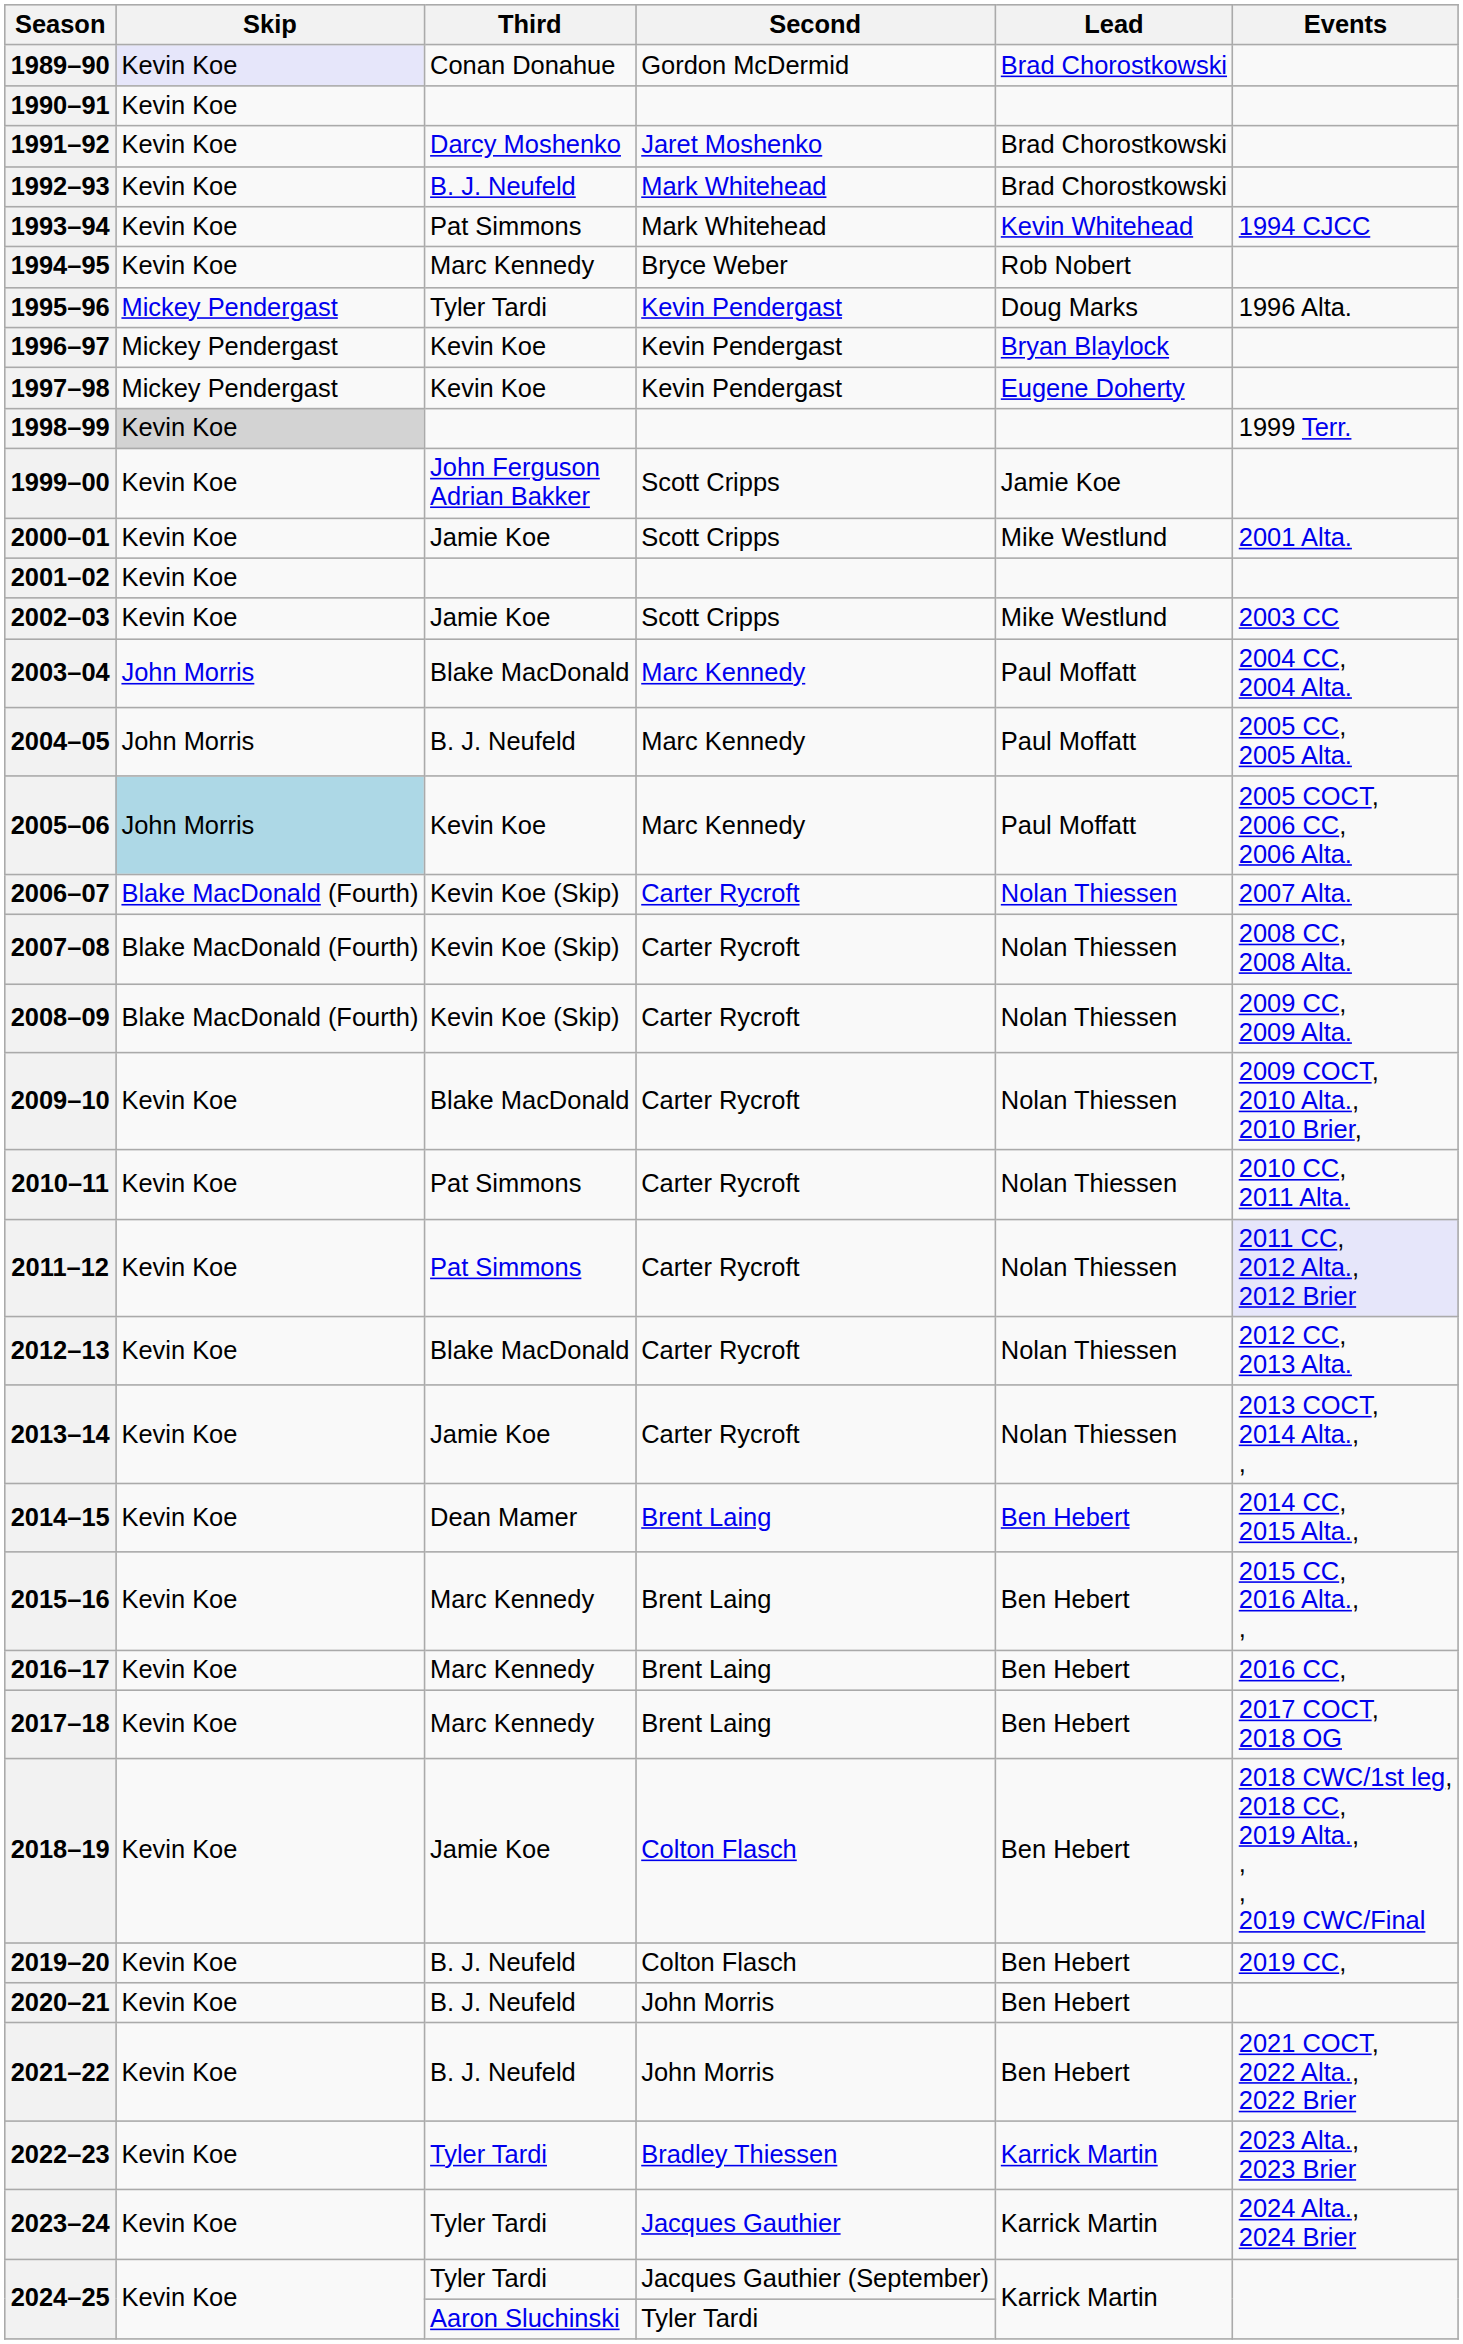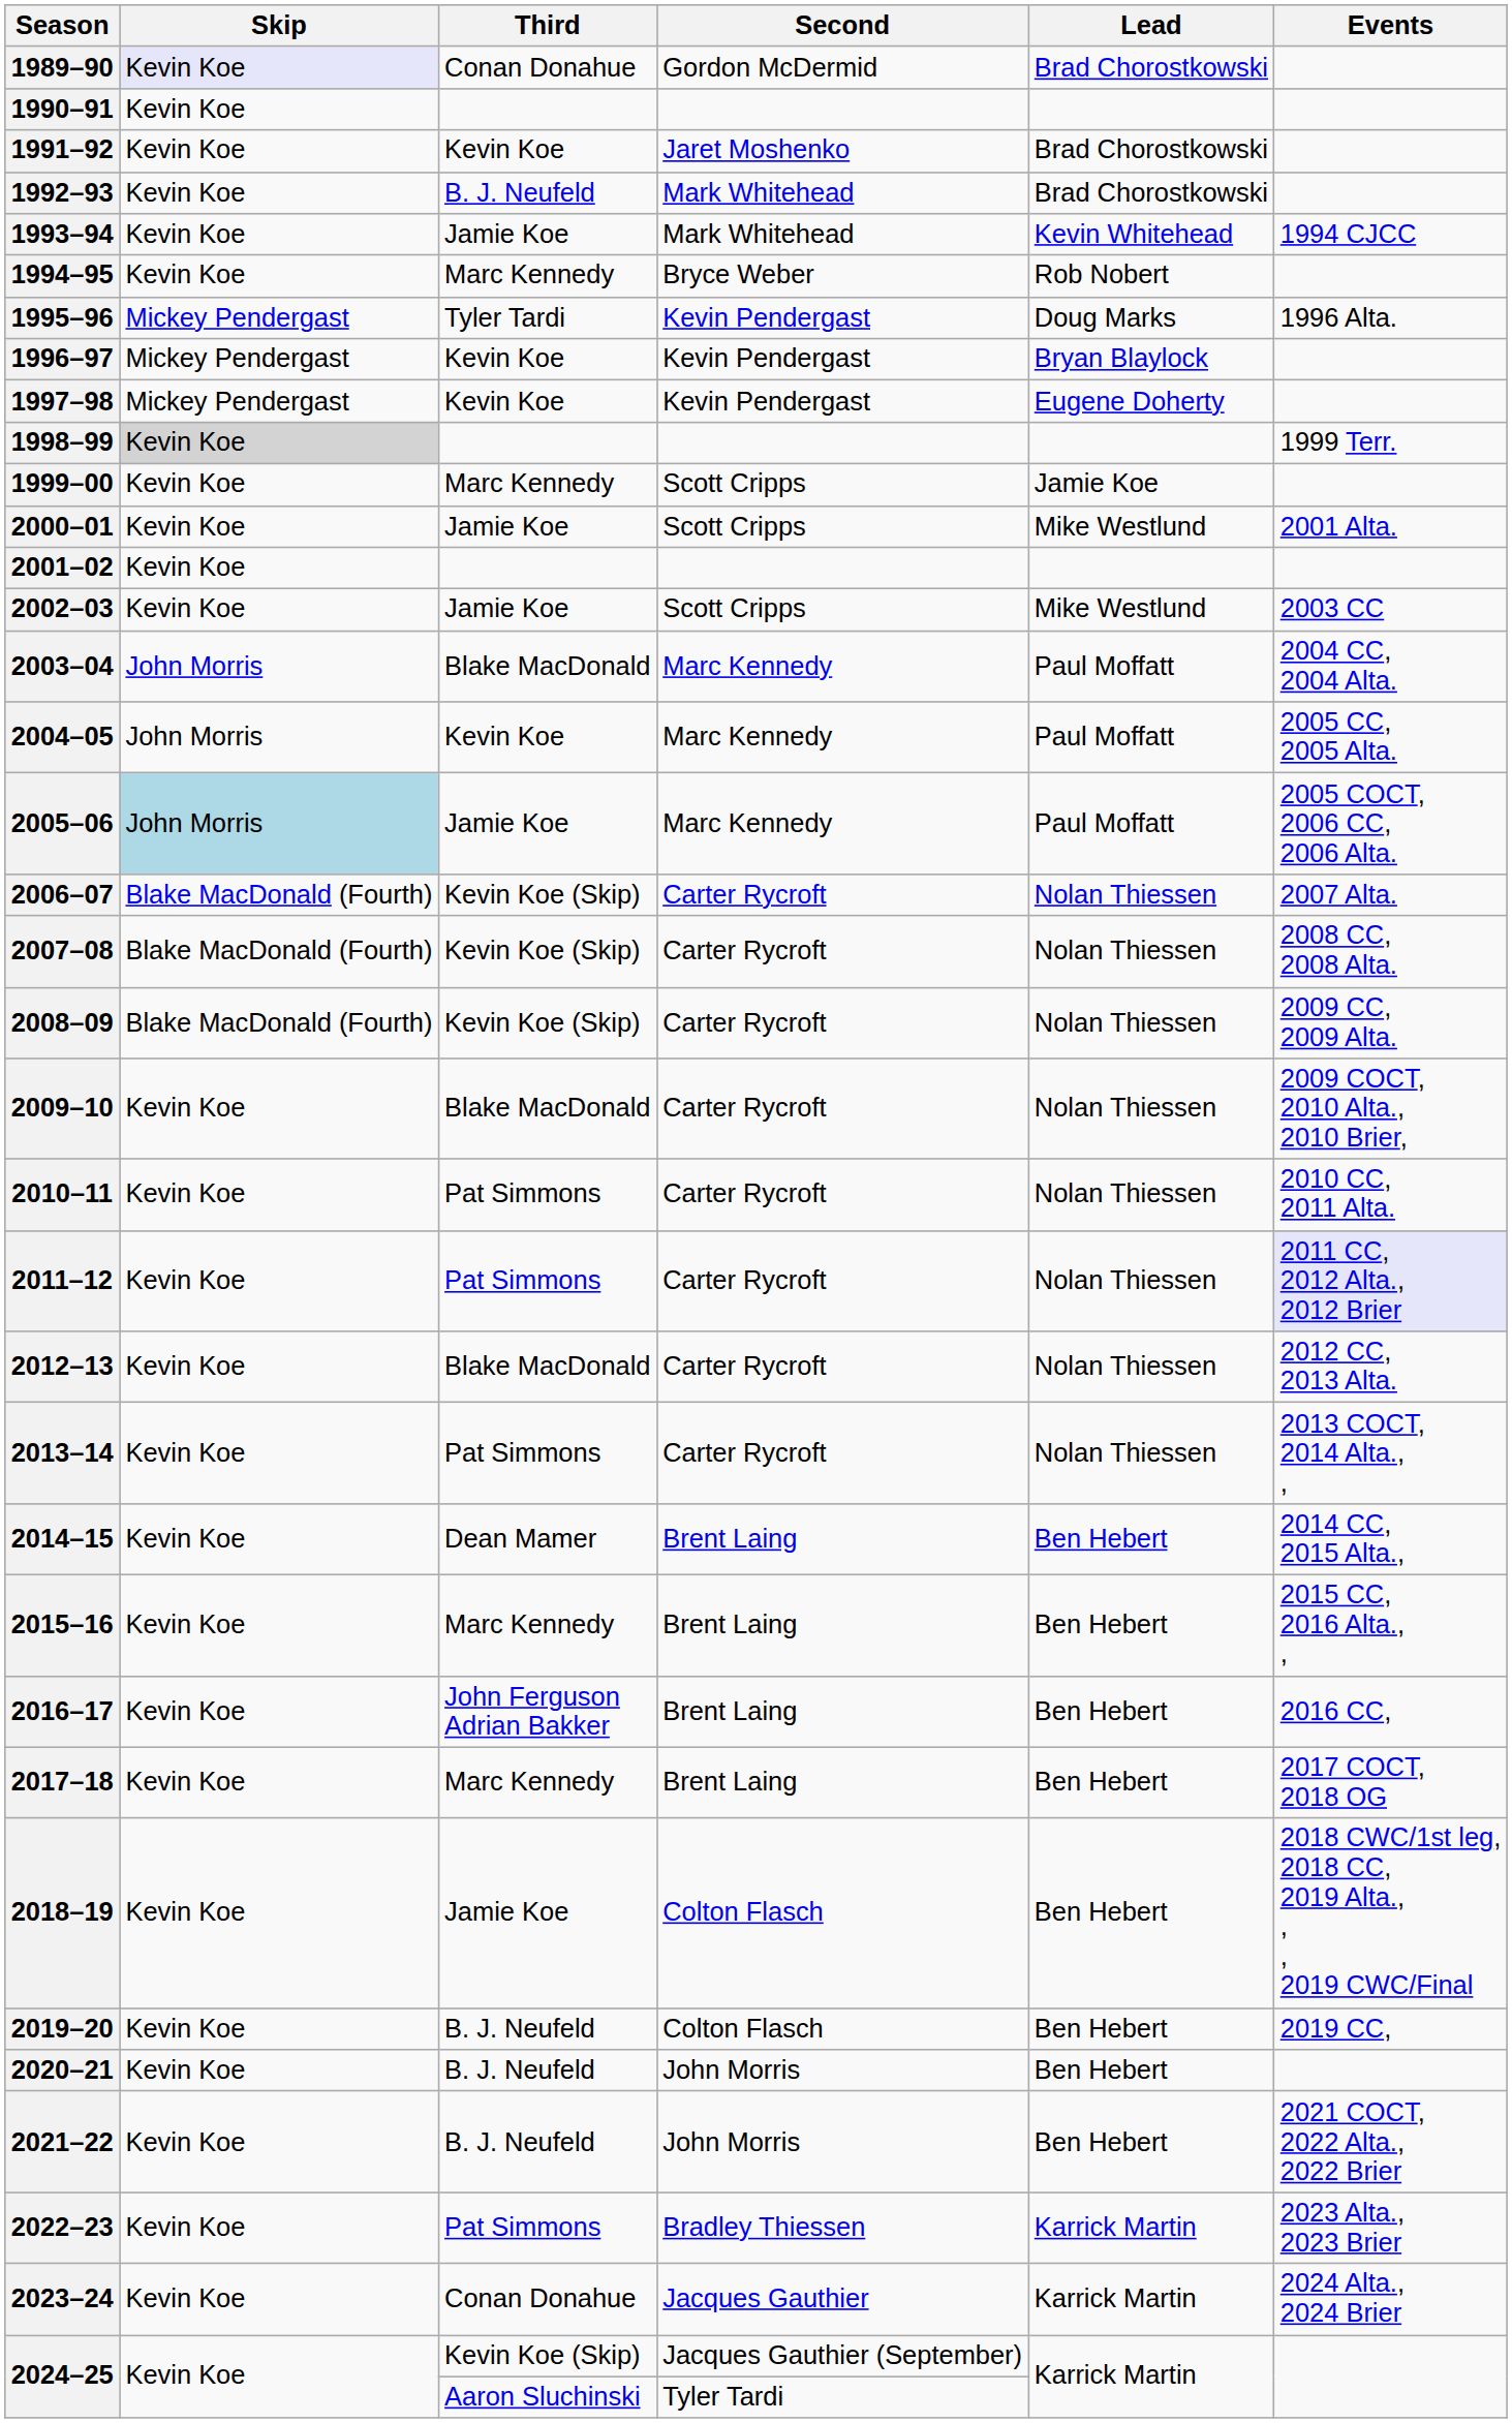 <table class="wikitable">
 <tr>
 <th scope="col">Season</th>
 <th scope="col">Skip</th>
 <th scope="col">Third</th>
 <th scope="col">Second</th>
 <th scope="col">Lead</th>
 <th scope="col">Events</th>
 </tr>
 <tr>
 <th scope="row">1989–90</th>
 <td style="background: lavender;">Kevin Koe</td>
 <td>Conan Donahue</td>
 <td>Gordon McDermid</td>
 <td><a href='#'>Brad Chorostkowski</a></td>
 <td></td>
 </tr>
 <tr>
 <th scope="row">1990–91</th>
 <td>Kevin Koe</td>
 <td></td>
 <td></td>
 <td></td>
 <td></td>
 </tr>
 <tr>
 <th scope="row">1991–92</th>
 <td>Kevin Koe</td>
-<td><a href='#'>Darcy Moshenko</a></td>
+<td>Kevin Koe</td>
 <td><a href='#'>Jaret Moshenko</a></td>
 <td>Brad Chorostkowski</td>
 <td></td>
 </tr>
 <tr>
 <th scope="row">1992–93</th>
 <td>Kevin Koe</td>
 <td><a href='#'>B. J. Neufeld</a></td>
 <td><a href='#'>Mark Whitehead</a></td>
 <td>Brad Chorostkowski</td>
 <td></td>
 </tr>
 <tr>
 <th scope="row">1993–94</th>
 <td>Kevin Koe</td>
-<td>Pat Simmons</td>
+<td>Jamie Koe</td>
 <td>Mark Whitehead</td>
 <td><a href='#'>Kevin Whitehead</a></td>
 <td><a href='#'>1994 CJCC</a></td>
 </tr>
 <tr>
 <th scope="row">1994–95</th>
 <td>Kevin Koe</td>
 <td>Marc Kennedy</td>
 <td>Bryce Weber</td>
 <td>Rob Nobert</td>
 <td></td>
 </tr>
 <tr>
 <th scope="row">1995–96</th>
 <td><a href='#'>Mickey Pendergast</a></td>
 <td>Tyler Tardi</td>
 <td><a href='#'>Kevin Pendergast</a></td>
 <td>Doug Marks</td>
 <td>1996 Alta.</td>
 </tr>
 <tr>
 <th scope="row">1996–97</th>
 <td>Mickey Pendergast</td>
 <td>Kevin Koe</td>
 <td>Kevin Pendergast</td>
 <td><a href='#'>Bryan Blaylock</a></td>
 <td></td>
 </tr>
 <tr>
 <th scope="row">1997–98</th>
 <td>Mickey Pendergast</td>
 <td>Kevin Koe</td>
 <td>Kevin Pendergast</td>
 <td><a href='#'>Eugene Doherty</a></td>
 <td></td>
 </tr>
 <tr>
 <th scope="row">1998–99</th>
 <td style="background: lightgrey;">Kevin Koe</td>
 <td></td>
 <td></td>
 <td></td>
 <td>1999 <a href='#'>Terr.</a></td>
 </tr>
 <tr>
 <th scope="row">1999–00</th>
 <td>Kevin Koe</td>
-<td><a href='#'>John Ferguson</a> <br> <a href='#'>Adrian Bakker</a></td>
+<td>Marc Kennedy</td>
 <td>Scott Cripps</td>
 <td>Jamie Koe</td>
 <td></td>
 </tr>
 <tr>
 <th scope="row">2000–01</th>
 <td>Kevin Koe</td>
 <td>Jamie Koe</td>
 <td>Scott Cripps</td>
 <td>Mike Westlund</td>
 <td><a href='#'>2001 Alta.</a></td>
 </tr>
 <tr>
 <th scope="row">2001–02</th>
 <td>Kevin Koe</td>
 <td></td>
 <td></td>
 <td></td>
 <td></td>
 </tr>
 <tr>
 <th scope="row">2002–03</th>
 <td>Kevin Koe</td>
 <td>Jamie Koe</td>
 <td>Scott Cripps</td>
 <td>Mike Westlund</td>
 <td><a href='#'>2003 CC</a></td>
 </tr>
 <tr>
 <th scope="row">2003–04</th>
 <td><a href='#'>John Morris</a></td>
 <td>Blake MacDonald</td>
 <td><a href='#'>Marc Kennedy</a></td>
 <td>Paul Moffatt</td>
 <td><a href='#'>2004 CC</a>,<br><a href='#'>2004 Alta.</a></td>
 </tr>
 <tr>
 <th scope="row">2004–05</th>
 <td>John Morris</td>
-<td>B. J. Neufeld</td>
+<td>Kevin Koe</td>
 <td>Marc Kennedy</td>
 <td>Paul Moffatt</td>
 <td><a href='#'>2005 CC</a>,<br><a href='#'>2005 Alta.</a></td>
 </tr>
 <tr>
 <th scope="row">2005–06</th>
 <td style="background: lightblue;">John Morris</td>
-<td>Kevin Koe</td>
+<td>Jamie Koe</td>
 <td>Marc Kennedy</td>
 <td>Paul Moffatt</td>
 <td><a href='#'>2005 COCT</a>,<br><a href='#'>2006 CC</a>,<br><a href='#'>2006 Alta.</a></td>
 </tr>
 <tr>
 <th scope="row">2006–07</th>
 <td><a href='#'>Blake MacDonald</a> (Fourth)</td>
 <td>Kevin Koe (Skip)</td>
 <td><a href='#'>Carter Rycroft</a></td>
 <td><a href='#'>Nolan Thiessen</a></td>
 <td><a href='#'>2007 Alta.</a></td>
 </tr>
 <tr>
 <th scope="row">2007–08</th>
 <td>Blake MacDonald (Fourth)</td>
 <td>Kevin Koe (Skip)</td>
 <td>Carter Rycroft</td>
 <td>Nolan Thiessen</td>
 <td><a href='#'>2008 CC</a>,<br><a href='#'>2008 Alta.</a></td>
 </tr>
 <tr>
 <th scope="row">2008–09</th>
 <td>Blake MacDonald (Fourth)</td>
 <td>Kevin Koe (Skip)</td>
 <td>Carter Rycroft</td>
 <td>Nolan Thiessen</td>
 <td><a href='#'>2009 CC</a>,<br><a href='#'>2009 Alta.</a></td>
 </tr>
 <tr>
 <th scope="row">2009–10</th>
 <td>Kevin Koe</td>
 <td>Blake MacDonald</td>
 <td>Carter Rycroft</td>
 <td>Nolan Thiessen</td>
 <td><a href='#'>2009 COCT</a>,<br><a href='#'>2010 Alta.</a>,<br><a href='#'>2010 Brier</a>,<br></td>
 </tr>
 <tr>
 <th scope="row">2010–11</th>
 <td>Kevin Koe</td>
 <td>Pat Simmons</td>
 <td>Carter Rycroft</td>
 <td>Nolan Thiessen</td>
 <td><a href='#'>2010 CC</a>,<br><a href='#'>2011 Alta.</a></td>
 </tr>
 <tr>
 <th scope="row">2011–12</th>
 <td>Kevin Koe</td>
 <td><a href='#'>Pat Simmons</a></td>
 <td>Carter Rycroft</td>
 <td>Nolan Thiessen</td>
 <td style="background: lavender;"><a href='#'>2011 CC</a>,<br><a href='#'>2012 Alta.</a>,<br><a href='#'>2012 Brier</a></td>
 </tr>
 <tr>
 <th scope="row">2012–13</th>
 <td>Kevin Koe</td>
 <td>Blake MacDonald</td>
 <td>Carter Rycroft</td>
 <td>Nolan Thiessen</td>
 <td><a href='#'>2012 CC</a>,<br><a href='#'>2013 Alta.</a></td>
 </tr>
 <tr>
 <th scope="row">2013–14</th>
 <td>Kevin Koe</td>
-<td>Jamie Koe</td>
+<td>Pat Simmons</td>
 <td>Carter Rycroft</td>
 <td>Nolan Thiessen</td>
 <td><a href='#'>2013 COCT</a>,<br><a href='#'>2014 Alta.</a>,<br>,<br></td>
 </tr>
 <tr>
 <th scope="row">2014–15</th>
 <td>Kevin Koe</td>
 <td>Dean Mamer</td>
 <td><a href='#'>Brent Laing</a></td>
 <td><a href='#'>Ben Hebert</a></td>
 <td><a href='#'>2014 CC</a>,<br><a href='#'>2015 Alta.</a>,<br></td>
 </tr>
 <tr>
 <th scope="row">2015–16</th>
 <td>Kevin Koe</td>
 <td>Marc Kennedy</td>
 <td>Brent Laing</td>
 <td>Ben Hebert</td>
 <td><a href='#'>2015 CC</a>,<br><a href='#'>2016 Alta.</a>,<br>,<br></td>
 </tr>
 <tr>
 <th scope="row">2016–17</th>
 <td>Kevin Koe</td>
-<td>Marc Kennedy</td>
+<td><a href='#'>John Ferguson</a> <br> <a href='#'>Adrian Bakker</a></td>
 <td>Brent Laing</td>
 <td>Ben Hebert</td>
 <td><a href='#'>2016 CC</a>,<br></td>
 </tr>
 <tr>
 <th scope="row">2017–18</th>
 <td>Kevin Koe</td>
 <td>Marc Kennedy</td>
 <td>Brent Laing</td>
 <td>Ben Hebert</td>
 <td><a href='#'>2017 COCT</a>,<br><a href='#'>2018 OG</a></td>
 </tr>
 <tr>
 <th scope="row">2018–19</th>
 <td>Kevin Koe</td>
 <td>Jamie Koe</td>
 <td><a href='#'>Colton Flasch</a></td>
 <td>Ben Hebert</td>
 <td><a href='#'>2018 CWC/1st leg</a>,<br><a href='#'>2018 CC</a>,<br><a href='#'>2019 Alta.</a>,<br>,<br>,<br><a href='#'>2019 CWC/Final</a></td>
 </tr>
 <tr>
 <th scope="row">2019–20</th>
 <td>Kevin Koe</td>
 <td>B. J. Neufeld</td>
 <td>Colton Flasch</td>
 <td>Ben Hebert</td>
 <td><a href='#'>2019 CC</a>,<br></td>
 </tr>
 <tr>
 <th scope="row">2020–21</th>
 <td>Kevin Koe</td>
 <td>B. J. Neufeld</td>
 <td>John Morris</td>
 <td>Ben Hebert</td>
 <td></td>
 </tr>
 <tr>
 <th scope="row">2021–22</th>
 <td>Kevin Koe</td>
 <td>B. J. Neufeld</td>
 <td>John Morris</td>
 <td>Ben Hebert</td>
 <td><a href='#'>2021 COCT</a>, <br> <a href='#'>2022 Alta.</a>, <br> <a href='#'>2022 Brier</a></td>
 </tr>
 <tr>
 <th scope="row">2022–23</th>
 <td>Kevin Koe</td>
-<td><a href='#'>Tyler Tardi</a></td>
+<td><a href='#'>Pat Simmons</a></td>
 <td><a href='#'>Bradley Thiessen</a></td>
 <td><a href='#'>Karrick Martin</a></td>
 <td><a href='#'>2023 Alta.</a>, <br> <a href='#'>2023 Brier</a></td>
 </tr>
 <tr>
 <th scope="row">2023–24</th>
 <td>Kevin Koe</td>
-<td>Tyler Tardi</td>
+<td>Conan Donahue</td>
 <td><a href='#'>Jacques Gauthier</a></td>
 <td>Karrick Martin</td>
 <td><a href='#'>2024 Alta.</a>, <br> <a href='#'>2024 Brier</a></td>
 </tr>
 <tr>
 <th scope="row" rowspan=2>2024–25</th>
 <td rowspan=2>Kevin Koe</td>
-<td>Tyler Tardi</td>
+<td>Kevin Koe (Skip)</td>
 <td>Jacques Gauthier (September)</td>
 <td rowspan=2>Karrick Martin</td>
 <td rowspan=2></td>
 </tr>
 <tr>
 <td><a href='#'>Aaron Sluchinski</a></td>
 <td>Tyler Tardi</td>
 </tr>
 </table>
